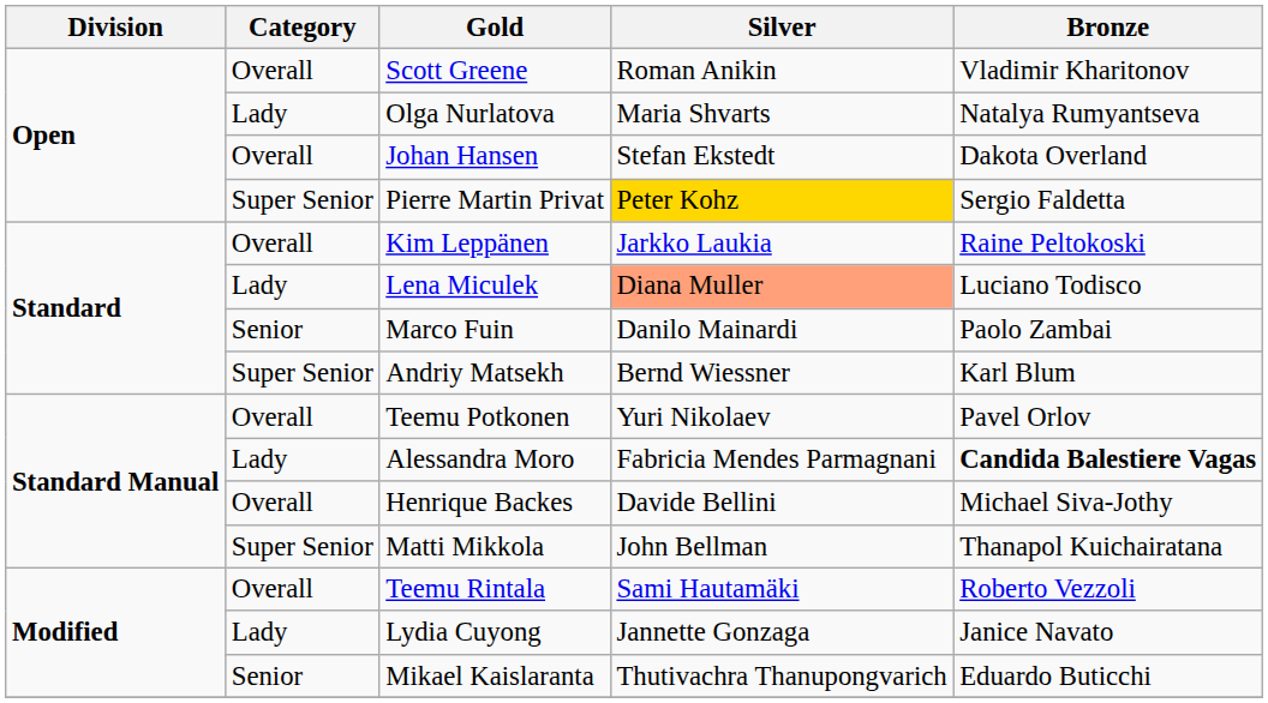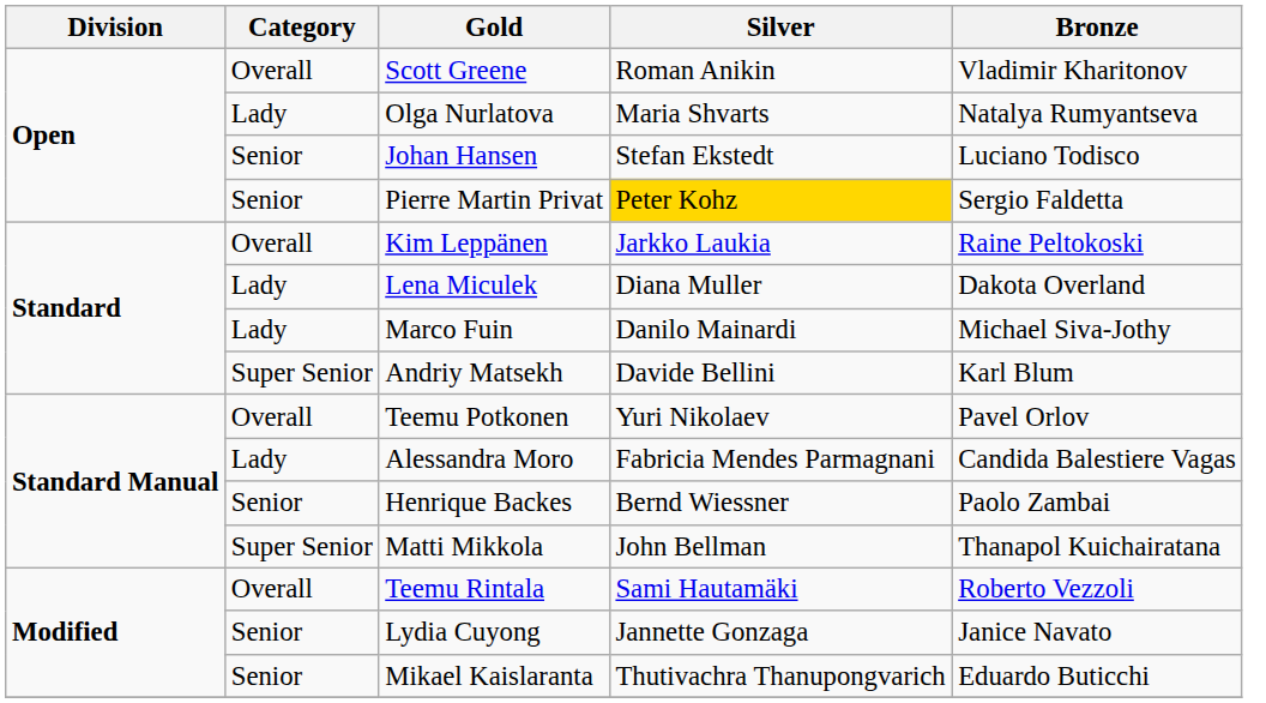 <table class="wikitable" style="text-align: left;">
 <tr>
 <th>Division</th>
 <th>Category</th>
 <th> Gold</th>
 <th> Silver</th>
 <th> Bronze</th>
 </tr>
 <tr>
 <td rowspan="4"><strong>Open</strong></td>
 <td>Overall</td>
 <td> <a href='#'>Scott Greene</a></td>
 <td> Roman Anikin</td>
 <td> Vladimir Kharitonov</td>
 </tr>
 <tr>
 <td>Lady</td>
 <td> Olga Nurlatova</td>
 <td> Maria Shvarts</td>
 <td> Natalya Rumyantseva</td>
 </tr>
 <tr>
-<td>Overall</td>
+<td>Senior</td>
 <td> <a href='#'>Johan Hansen</a></td>
 <td> Stefan Ekstedt</td>
-<td> Dakota Overland</td>
+<td> Luciano Todisco</td>
 </tr>
 <tr>
-<td>Super Senior</td>
+<td>Senior</td>
 <td> Pierre Martin Privat</td>
 <td style="background: gold;"> Peter Kohz</td>
 <td> Sergio Faldetta</td>
 </tr>
 <tr>
 <td rowspan="4"><strong>Standard</strong></td>
 <td>Overall</td>
 <td> <a href='#'>Kim Leppänen</a></td>
 <td> <a href='#'>Jarkko Laukia</a></td>
 <td> <a href='#'>Raine Peltokoski</a></td>
 </tr>
 <tr>
 <td>Lady</td>
 <td> <a href='#'>Lena Miculek</a></td>
-<td style="background: lightsalmon;"> Diana Muller</td>
-<td> Luciano Todisco</td>
+<td> Diana Muller</td>
+<td> Dakota Overland</td>
 </tr>
 <tr>
-<td>Senior</td>
+<td>Lady</td>
 <td> Marco Fuin</td>
 <td> Danilo Mainardi</td>
-<td> Paolo Zambai</td>
+<td> Michael Siva-Jothy</td>
 </tr>
 <tr>
 <td>Super Senior</td>
 <td> Andriy Matsekh</td>
-<td> Bernd Wiessner</td>
+<td> Davide Bellini</td>
 <td> Karl Blum</td>
 </tr>
 <tr>
 <td rowspan="4"><strong>Standard Manual</strong></td>
 <td>Overall</td>
 <td> Teemu Potkonen</td>
 <td> Yuri Nikolaev</td>
 <td> Pavel Orlov</td>
 </tr>
 <tr>
 <td>Lady</td>
 <td> Alessandra Moro</td>
 <td> Fabricia Mendes Parmagnani</td>
-<td><strong> Candida Balestiere Vagas</strong></td>
+<td> Candida Balestiere Vagas</td>
 </tr>
 <tr>
-<td>Overall</td>
+<td>Senior</td>
 <td> Henrique Backes</td>
-<td> Davide Bellini</td>
-<td> Michael Siva-Jothy</td>
+<td> Bernd Wiessner</td>
+<td> Paolo Zambai</td>
 </tr>
 <tr>
 <td>Super Senior</td>
 <td> Matti Mikkola</td>
 <td> John Bellman</td>
 <td> Thanapol Kuichairatana</td>
 </tr>
 <tr>
 <td rowspan="3"><strong>Modified</strong></td>
 <td>Overall</td>
 <td> <a href='#'>Teemu Rintala</a></td>
 <td> <a href='#'>Sami Hautamäki</a></td>
 <td> <a href='#'>Roberto Vezzoli</a></td>
 </tr>
 <tr>
-<td>Lady</td>
+<td>Senior</td>
 <td> Lydia Cuyong</td>
 <td> Jannette Gonzaga</td>
 <td> Janice Navato</td>
 </tr>
 <tr>
 <td>Senior</td>
 <td> Mikael Kaislaranta</td>
 <td> Thutivachra Thanupongvarich</td>
 <td> Eduardo Buticchi</td>
 </tr>
 <tr>
 </tr>
 </table>
